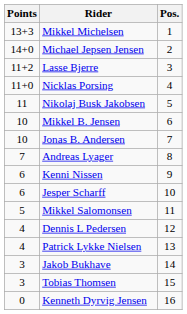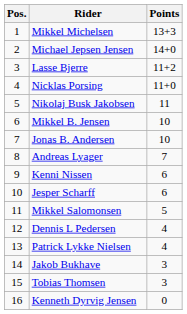 <table class=wikitable style="font-size:93%;">
 <tr>
+<th width=25px>Pos.</th>
+<th width=150px>Rider</th>
 <th width=40px>Points</th>
-<th width=150px>Rider</th>
-<th width=25px>Pos.</th>
 </tr>
 <tr align=center>
+<td>1</td>
+<td align=left><a href='#'>Mikkel Michelsen</a></td>
 <td>13+3</td>
-<td align=left><a href='#'>Mikkel Michelsen</a></td>
-<td>1</td>
 </tr>
 <tr align=center>
+<td>2</td>
+<td align=left><a href='#'>Michael Jepsen Jensen</a></td>
 <td>14+0</td>
-<td align=left><a href='#'>Michael Jepsen Jensen</a></td>
-<td>2</td>
 </tr>
 <tr align=center>
+<td>3</td>
+<td align=left><a href='#'>Lasse Bjerre</a></td>
 <td>11+2</td>
-<td align=left><a href='#'>Lasse Bjerre</a></td>
-<td>3</td>
 </tr>
 <tr align=center>
+<td>4</td>
+<td align=left><a href='#'>Nicklas Porsing</a></td>
 <td>11+0</td>
-<td align=left><a href='#'>Nicklas Porsing</a></td>
-<td>4</td>
 </tr>
 <tr align=center>
+<td>5</td>
+<td align=left><a href='#'>Nikolaj Busk Jakobsen</a></td>
 <td>11</td>
-<td align=left><a href='#'>Nikolaj Busk Jakobsen</a></td>
-<td>5</td>
 </tr>
 <tr align=center>
+<td>6</td>
+<td align=left><a href='#'>Mikkel B. Jensen</a></td>
 <td>10</td>
-<td align=left><a href='#'>Mikkel B. Jensen</a></td>
+</tr>
+<tr align=center>
+<td>7</td>
+<td align=left><a href='#'>Jonas B. Andersen</a></td>
+<td>10</td>
+</tr>
+<tr align=center>
+<td>8</td>
+<td align=left><a href='#'>Andreas Lyager</a></td>
+<td>7</td>
+</tr>
+<tr align=center>
+<td>9</td>
+<td align=left><a href='#'>Kenni Nissen</a></td>
 <td>6</td>
 </tr>
 <tr align=center>
 <td>10</td>
-<td align=left><a href='#'>Jonas B. Andersen</a></td>
-<td>7</td>
+<td align=left><a href='#'>Jesper Scharff</a></td>
+<td>6</td>
 </tr>
 <tr align=center>
-<td>7</td>
-<td align=left><a href='#'>Andreas Lyager</a></td>
-<td>8</td>
+<td>11</td>
+<td align=left><a href='#'>Mikkel Salomonsen</a></td>
+<td>5</td>
 </tr>
 <tr align=center>
-<td>6</td>
-<td align=left><a href='#'>Kenni Nissen</a></td>
-<td>9</td>
+<td>12</td>
+<td align=left><a href='#'>Dennis L Pedersen</a></td>
+<td>4</td>
 </tr>
 <tr align=center>
-<td>6</td>
-<td align=left><a href='#'>Jesper Scharff</a></td>
-<td>10</td>
+<td>13</td>
+<td align=left><a href='#'>Patrick Lykke Nielsen</a></td>
+<td>4</td>
 </tr>
 <tr align=center>
-<td>5</td>
-<td align=left><a href='#'>Mikkel Salomonsen</a></td>
-<td>11</td>
+<td>14</td>
+<td align=left><a href='#'>Jakob Bukhave</a></td>
+<td>3</td>
 </tr>
 <tr align=center>
-<td>4</td>
-<td align=left><a href='#'>Dennis L Pedersen</a></td>
-<td>12</td>
+<td>15</td>
+<td align=left><a href='#'>Tobias Thomsen</a></td>
+<td>3</td>
 </tr>
 <tr align=center>
-<td>4</td>
-<td align=left><a href='#'>Patrick Lykke Nielsen</a></td>
-<td>13</td>
-</tr>
-<tr align=center>
-<td>3</td>
-<td align=left><a href='#'>Jakob Bukhave</a></td>
-<td>14</td>
-</tr>
-<tr align=center>
-<td>3</td>
-<td align=left><a href='#'>Tobias Thomsen</a></td>
-<td>15</td>
-</tr>
-<tr align=center>
+<td>16</td>
+<td align=left><a href='#'>Kenneth Dyrvig Jensen</a></td>
 <td>0</td>
-<td align=left><a href='#'>Kenneth Dyrvig Jensen</a></td>
-<td>16</td>
 </tr>
 </table>
